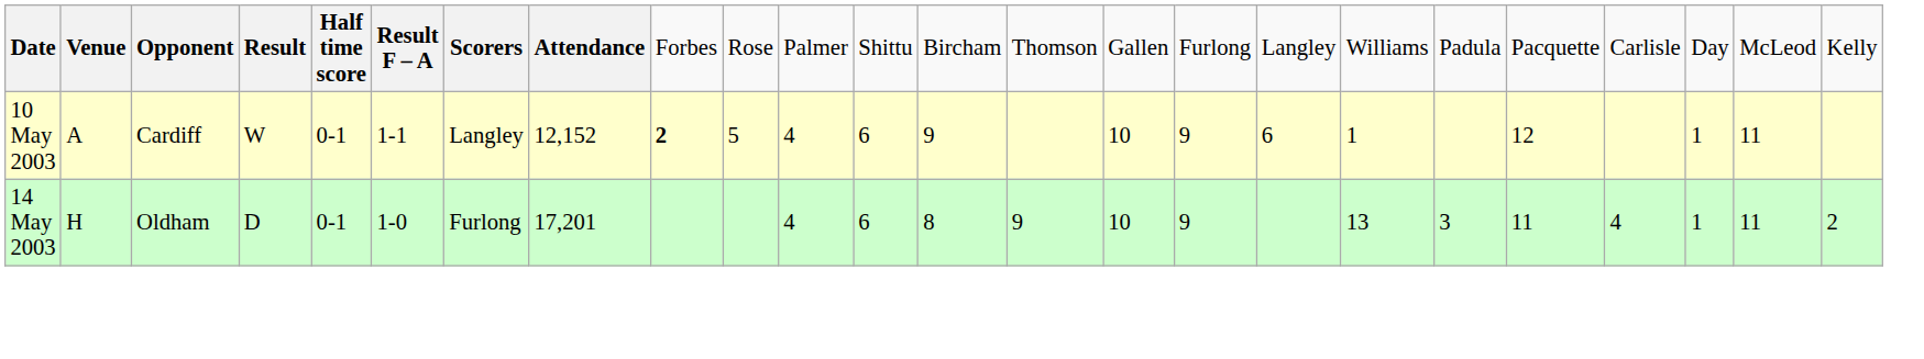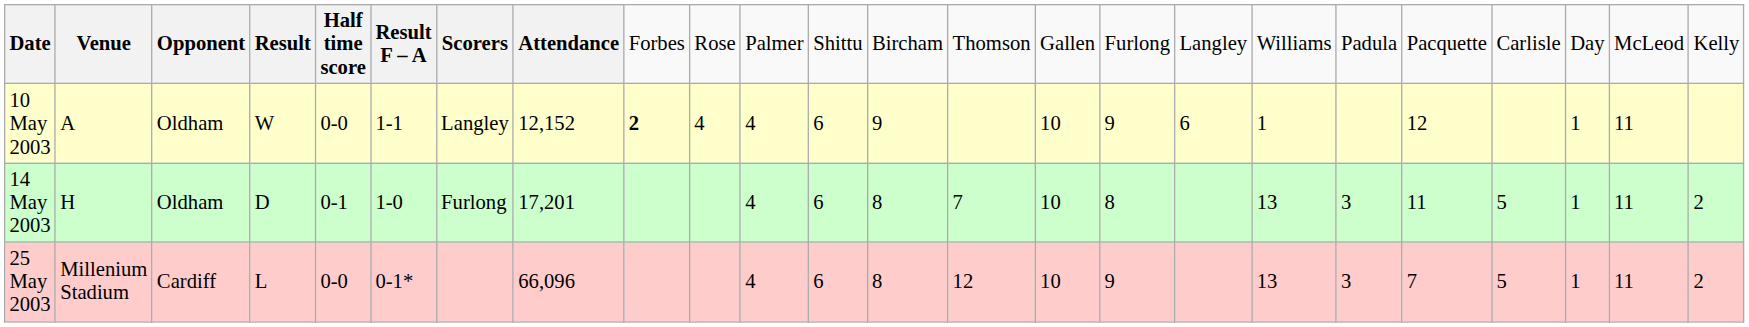 <table class="wikitable">
 <tr>
 <th><strong>Date</strong></th>
 <th><strong>Venue</strong></th>
 <th><strong>Opponent</strong></th>
 <th><strong>Result</strong></th>
 <th><strong>Half time score</strong></th>
 <th><strong>Result</strong><br><strong>F – A</strong></th>
 <th><strong>Scorers</strong></th>
 <th><strong>Attendance</strong></th>
 <td>Forbes</td>
 <td>Rose</td>
 <td>Palmer</td>
 <td>Shittu</td>
 <td>Bircham</td>
 <td>Thomson</td>
 <td>Gallen</td>
 <td>Furlong</td>
 <td>Langley</td>
 <td>Williams</td>
 <td>Padula</td>
 <td>Pacquette</td>
 <td>Carlisle</td>
 <td>Day</td>
 <td>McLeod</td>
 <td>Kelly</td>
 </tr>
 <tr style="background: #FFFFCC;">
 <td>10 May 2003</td>
 <td>A</td>
-<td>Cardiff</td>
+<td>Oldham</td>
 <td>W</td>
-<td>0-1</td>
+<td>0-0</td>
 <td>1-1</td>
 <td>Langley</td>
 <td>12,152</td>
 <td><strong>2</strong></td>
-<td>5</td>
+<td>4</td>
 <td>4</td>
 <td>6</td>
 <td>9</td>
 <td></td>
 <td>10</td>
 <td>9</td>
 <td>6</td>
 <td>1</td>
 <td></td>
 <td>12</td>
 <td></td>
 <td>1</td>
 <td>11</td>
 <td></td>
 </tr>
 <tr style="background: #CCFFCC;">
 <td>14 May 2003</td>
 <td>H</td>
 <td>Oldham</td>
 <td>D</td>
 <td>0-1</td>
 <td>1-0</td>
 <td>Furlong</td>
 <td>17,201</td>
 <td></td>
 <td></td>
 <td>4</td>
 <td>6</td>
 <td>8</td>
-<td>9</td>
+<td>7</td>
+<td>10</td>
+<td>8</td>
+<td></td>
+<td>13</td>
+<td>3</td>
+<td>11</td>
+<td>5</td>
+<td>1</td>
+<td>11</td>
+<td>2</td>
+</tr>
+<tr style="background: #FFCCCC;">
+<td>25 May 2003</td>
+<td>Millenium Stadium</td>
+<td>Cardiff</td>
+<td>L</td>
+<td>0-0</td>
+<td>0-1*</td>
+<td></td>
+<td>66,096</td>
+<td></td>
+<td></td>
+<td>4</td>
+<td>6</td>
+<td>8</td>
+<td>12</td>
 <td>10</td>
 <td>9</td>
 <td></td>
 <td>13</td>
 <td>3</td>
-<td>11</td>
-<td>4</td>
+<td>7</td>
+<td>5</td>
 <td>1</td>
 <td>11</td>
 <td>2</td>
 </tr>
 </table>
